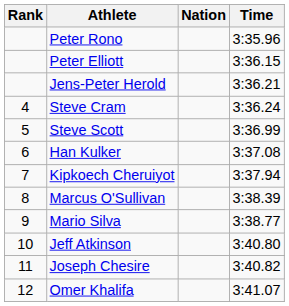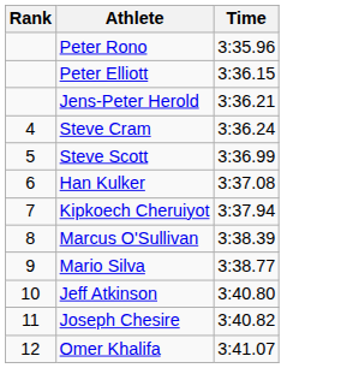 <table class="wikitable sortable" style="text-align:center">
 <tr>
 <th>Rank</th>
 <th>Athlete</th>
-<th>Nation</th>
 <th>Time</th>
 </tr>
 <tr>
 <td></td>
 <td align="left"><a href='#'>Peter Rono</a></td>
-<td align=left></td>
 <td>3:35.96</td>
 </tr>
 <tr>
 <td></td>
 <td align="left"><a href='#'>Peter Elliott</a></td>
-<td align=left></td>
 <td>3:36.15</td>
 </tr>
 <tr>
 <td></td>
 <td align="left"><a href='#'>Jens-Peter Herold</a></td>
-<td align=left></td>
 <td>3:36.21</td>
 </tr>
 <tr>
 <td>4</td>
 <td align="left"><a href='#'>Steve Cram</a></td>
-<td align=left></td>
 <td>3:36.24</td>
 </tr>
 <tr>
 <td>5</td>
 <td align="left"><a href='#'>Steve Scott</a></td>
-<td align=left></td>
 <td>3:36.99</td>
 </tr>
 <tr>
 <td>6</td>
 <td align="left"><a href='#'>Han Kulker</a></td>
-<td align=left></td>
 <td>3:37.08</td>
 </tr>
 <tr>
 <td>7</td>
 <td align="left"><a href='#'>Kipkoech Cheruiyot</a></td>
-<td align=left></td>
 <td>3:37.94</td>
 </tr>
 <tr>
 <td>8</td>
 <td align="left"><a href='#'>Marcus O'Sullivan</a></td>
-<td align=left></td>
 <td>3:38.39</td>
 </tr>
 <tr>
 <td>9</td>
 <td align="left"><a href='#'>Mario Silva</a></td>
-<td align=left></td>
 <td>3:38.77</td>
 </tr>
 <tr>
 <td>10</td>
 <td align="left"><a href='#'>Jeff Atkinson</a></td>
-<td align=left></td>
 <td>3:40.80</td>
 </tr>
 <tr>
 <td>11</td>
 <td align="left"><a href='#'>Joseph Chesire</a></td>
-<td align=left></td>
 <td>3:40.82</td>
 </tr>
 <tr>
 <td>12</td>
 <td align="left"><a href='#'>Omer Khalifa</a></td>
-<td align=left></td>
 <td>3:41.07</td>
 </tr>
 </table>
